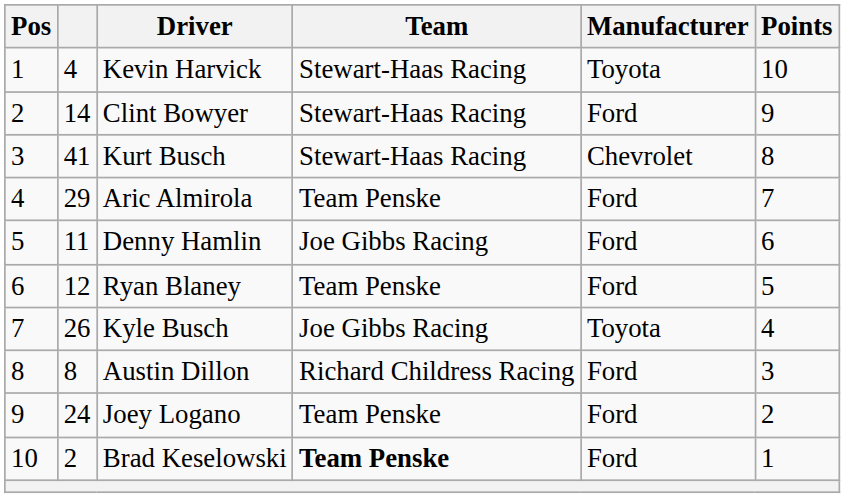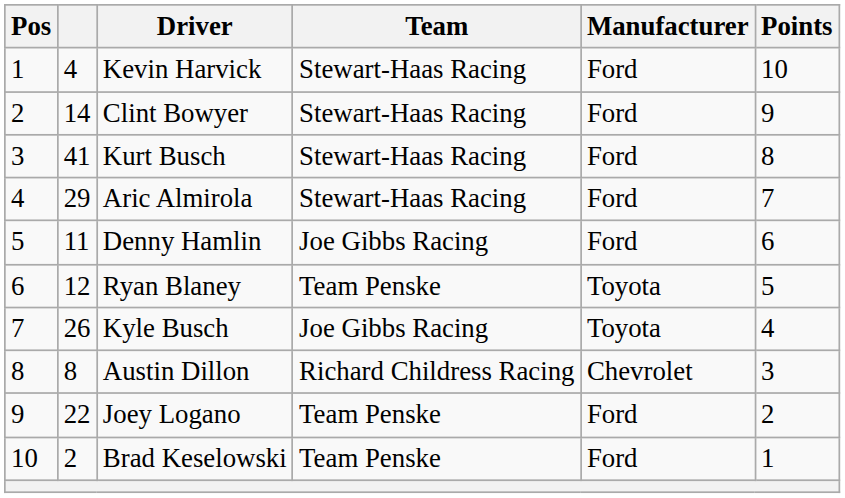 <table class="wikitable" style="font-size:98%">
 <tr>
 <th>Pos</th>
 <th></th>
 <th>Driver</th>
 <th>Team</th>
 <th>Manufacturer</th>
 <th>Points</th>
 </tr>
 <tr>
 <td>1</td>
 <td>4</td>
 <td>Kevin Harvick</td>
 <td>Stewart-Haas Racing</td>
-<td>Toyota</td>
+<td>Ford</td>
 <td>10</td>
 </tr>
 <tr>
 <td>2</td>
 <td>14</td>
 <td>Clint Bowyer</td>
 <td>Stewart-Haas Racing</td>
 <td>Ford</td>
 <td>9</td>
 </tr>
 <tr>
 <td>3</td>
 <td>41</td>
 <td>Kurt Busch</td>
 <td>Stewart-Haas Racing</td>
-<td>Chevrolet</td>
+<td>Ford</td>
 <td>8</td>
 </tr>
 <tr>
 <td>4</td>
 <td>29</td>
 <td>Aric Almirola</td>
-<td>Team Penske</td>
+<td>Stewart-Haas Racing</td>
 <td>Ford</td>
 <td>7</td>
 </tr>
 <tr>
 <td>5</td>
 <td>11</td>
 <td>Denny Hamlin</td>
 <td>Joe Gibbs Racing</td>
 <td>Ford</td>
 <td>6</td>
 </tr>
 <tr>
 <td>6</td>
 <td>12</td>
 <td>Ryan Blaney</td>
 <td>Team Penske</td>
-<td>Ford</td>
+<td>Toyota</td>
 <td>5</td>
 </tr>
 <tr>
 <td>7</td>
 <td>26</td>
 <td>Kyle Busch</td>
 <td>Joe Gibbs Racing</td>
 <td>Toyota</td>
 <td>4</td>
 </tr>
 <tr>
 <td>8</td>
 <td>8</td>
 <td>Austin Dillon</td>
 <td>Richard Childress Racing</td>
-<td>Ford</td>
+<td>Chevrolet</td>
 <td>3</td>
 </tr>
 <tr>
 <td>9</td>
-<td>24</td>
+<td>22</td>
 <td>Joey Logano</td>
 <td>Team Penske</td>
 <td>Ford</td>
 <td>2</td>
 </tr>
 <tr>
 <td>10</td>
 <td>2</td>
 <td>Brad Keselowski</td>
-<td><strong>Team Penske</strong></td>
+<td>Team Penske</td>
 <td>Ford</td>
 <td>1</td>
 </tr>
 <tr>
 <th colspan="6"></th>
 </tr>
 </table>
